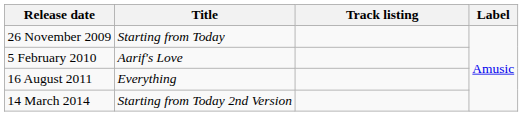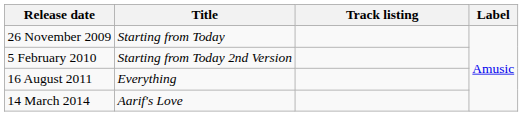 <table class="wikitable">
 <tr>
 <th>Release date</th>
 <th>Title</th>
 <th style="width:200px;">Track listing</th>
 <th>Label</th>
 </tr>
 <tr>
 <td>26 November 2009</td>
 <td><em>Starting from Today</em></td>
 <td align="center"></td>
 <td rowspan=4><a href='#'>Amusic</a></td>
 </tr>
 <tr>
 <td>5 February 2010</td>
-<td><em>Aarif's Love</em></td>
+<td><em>Starting from Today 2nd Version</em></td>
 <td align="center"></td>
 </tr>
 <tr>
 <td>16 August 2011</td>
 <td><em>Everything</em></td>
 <td align="center"></td>
 </tr>
 <tr>
 <td>14 March 2014</td>
-<td><em>Starting from Today 2nd Version</em></td>
+<td><em>Aarif's Love</em></td>
 <td align="center"></td>
 </tr>
 </table>
